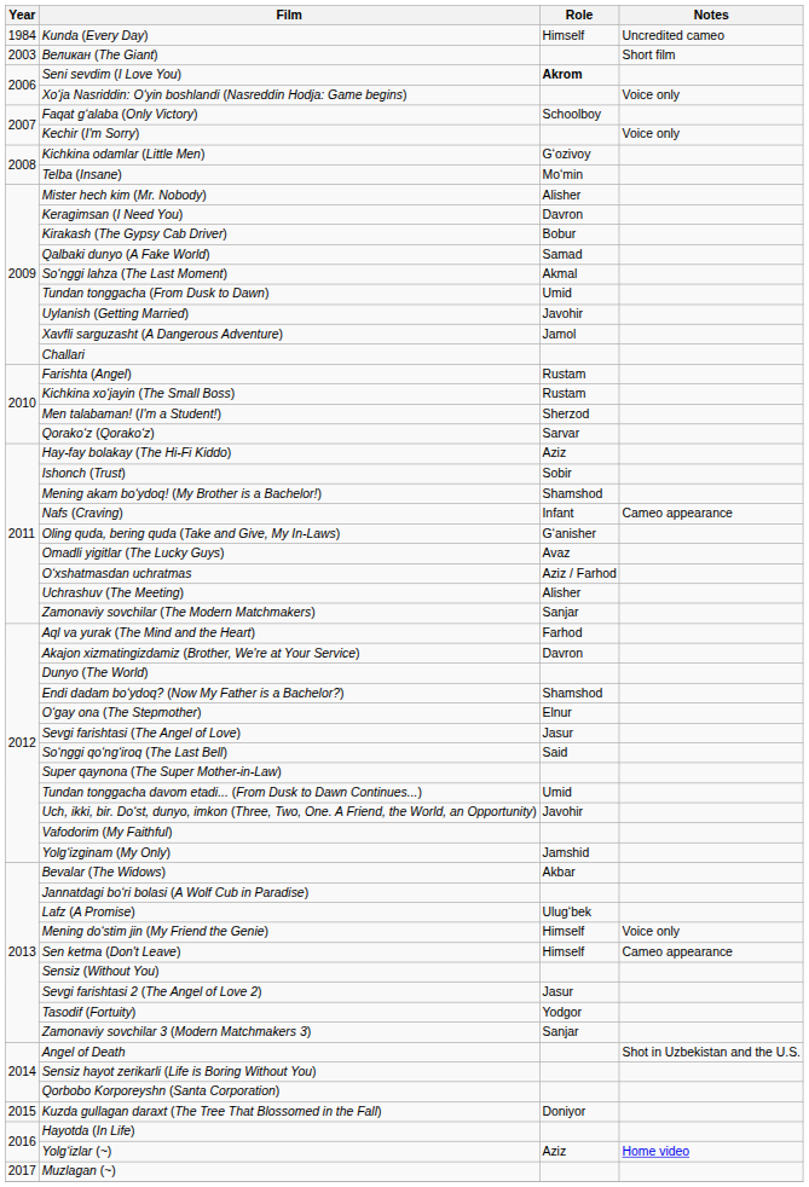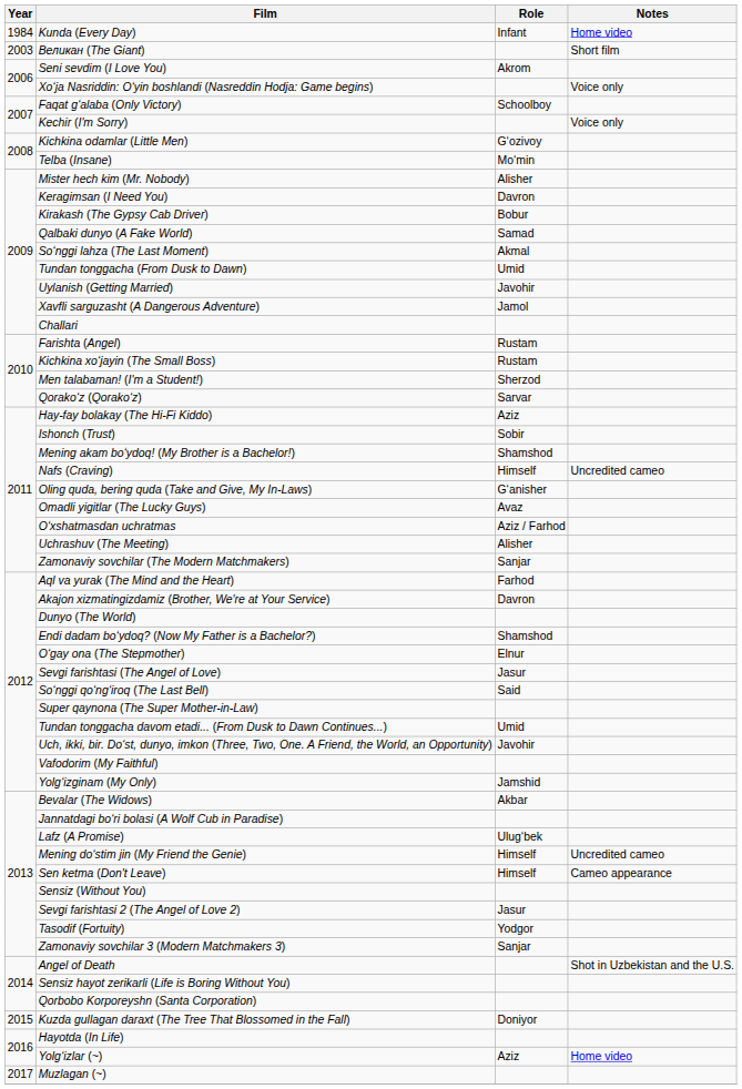 <table class="wikitable sortable">
 <tr>
 <th>Year</th>
 <th>Film</th>
 <th>Role</th>
 <th class = "unsortable">Notes</th>
 </tr>
 <tr>
 <td rowspan=1>1984</td>
 <td><em>Kunda</em> (<em>Every Day</em>)</td>
-<td>Himself</td>
-<td>Uncredited cameo</td>
+<td>Infant</td>
+<td><a href='#'>Home video</a></td>
 </tr>
 <tr>
 <td rowspan=1>2003</td>
 <td><em>Великан</em> (<em>The Giant</em>)</td>
 <td></td>
 <td>Short film</td>
 </tr>
 <tr>
 <td rowspan=2>2006</td>
 <td><em>Seni sevdim</em> (<em>I Love You</em>)</td>
-<td><strong>Akrom</strong></td>
+<td>Akrom</td>
 <td></td>
 </tr>
 <tr>
 <td><em>Xoʻja Nasriddin: Oʻyin boshlandi</em> (<em>Nasreddin Hodja: Game begins</em>)</td>
 <td></td>
 <td>Voice only</td>
 </tr>
 <tr>
 <td rowspan=2>2007</td>
 <td><em>Faqat gʻalaba</em> (<em>Only Victory</em>)</td>
 <td>Schoolboy</td>
 <td></td>
 </tr>
 <tr>
 <td><em>Kechir</em> (<em>I'm Sorry</em>)</td>
 <td></td>
 <td>Voice only</td>
 </tr>
 <tr>
 <td rowspan=2>2008</td>
 <td><em>Kichkina odamlar</em> (<em>Little Men</em>)</td>
 <td>Gʻozivoy</td>
 <td></td>
 </tr>
 <tr>
 <td><em>Telba</em> (<em>Insane</em>)</td>
 <td>Moʻmin</td>
 <td></td>
 </tr>
 <tr>
 <td rowspan=9>2009</td>
 <td><em>Mister hech kim</em> (<em>Mr. Nobody</em>)</td>
 <td>Alisher</td>
 <td></td>
 </tr>
 <tr>
 <td><em>Keragimsan</em> (<em>I Need You</em>)</td>
 <td>Davron</td>
 <td></td>
 </tr>
 <tr>
 <td><em>Kirakash</em> (<em>The Gypsy Cab Driver</em>)</td>
 <td>Bobur</td>
 <td></td>
 </tr>
 <tr>
 <td><em>Qalbaki dunyo</em> (<em>A Fake World</em>)</td>
 <td>Samad</td>
 <td></td>
 </tr>
 <tr>
 <td><em>Soʻnggi lahza</em> (<em>The Last Moment</em>)</td>
 <td>Akmal</td>
 <td></td>
 </tr>
 <tr>
 <td><em>Tundan tonggacha</em> (<em>From Dusk to Dawn</em>)</td>
 <td>Umid</td>
 <td></td>
 </tr>
 <tr>
 <td><em>Uylanish</em> (<em>Getting Married</em>)</td>
 <td>Javohir</td>
 <td></td>
 </tr>
 <tr>
 <td><em>Xavfli sarguzasht</em> (<em>A Dangerous Adventure</em>)</td>
 <td>Jamol</td>
 <td></td>
 </tr>
 <tr>
 <td><em>Challari</em></td>
 <td></td>
 <td></td>
 </tr>
 <tr>
 <td rowspan=4>2010</td>
 <td><em>Farishta</em> (<em>Angel</em>)</td>
 <td>Rustam</td>
 <td></td>
 </tr>
 <tr>
 <td><em>Kichkina xoʻjayin</em> (<em>The Small Boss</em>)</td>
 <td>Rustam</td>
 <td></td>
 </tr>
 <tr>
 <td><em>Men talabaman!</em> (<em>I'm a Student!</em>)</td>
 <td>Sherzod</td>
 <td></td>
 </tr>
 <tr>
 <td><em>Qorakoʻz</em> (<em>Qorakoʻz</em>)</td>
 <td>Sarvar</td>
 <td></td>
 </tr>
 <tr>
 <td rowspan=9>2011</td>
 <td><em>Hay-fay bolakay</em> (<em>The Hi-Fi Kiddo</em>)</td>
 <td>Aziz</td>
 <td></td>
 </tr>
 <tr>
 <td><em>Ishonch</em> (<em>Trust</em>)</td>
 <td>Sobir</td>
 <td></td>
 </tr>
 <tr>
 <td><em>Mening akam boʻydoq!</em> (<em>My Brother is a Bachelor!</em>)</td>
 <td>Shamshod</td>
 <td></td>
 </tr>
 <tr>
 <td><em>Nafs</em> (<em>Craving</em>)</td>
-<td>Infant</td>
-<td>Cameo appearance</td>
+<td>Himself</td>
+<td>Uncredited cameo</td>
 </tr>
 <tr>
 <td><em>Oling quda, bering quda</em> (<em>Take and Give, My In-Laws</em>)</td>
 <td>Gʻanisher</td>
 <td></td>
 </tr>
 <tr>
 <td><em>Omadli yigitlar</em> (<em>The Lucky Guys</em>)</td>
 <td>Avaz</td>
 <td></td>
 </tr>
 <tr>
 <td><em>Oʻxshatmasdan uchratmas</em></td>
 <td>Aziz / Farhod</td>
 <td></td>
 </tr>
 <tr>
 <td><em>Uchrashuv</em> (<em>The Meeting</em>)</td>
 <td>Alisher</td>
 <td></td>
 </tr>
 <tr>
 <td><em>Zamonaviy sovchilar</em> (<em>The Modern Matchmakers</em>)</td>
 <td>Sanjar</td>
 <td></td>
 </tr>
 <tr>
 <td rowspan=12>2012</td>
 <td><em>Aql va yurak</em> (<em>The Mind and the Heart</em>)</td>
 <td>Farhod</td>
 <td></td>
 </tr>
 <tr>
 <td><em>Akajon xizmatingizdamiz</em> (<em>Brother, We're at Your Service</em>)</td>
 <td>Davron</td>
 <td></td>
 </tr>
 <tr>
 <td><em>Dunyo</em> (<em>The World</em>)</td>
 <td></td>
 <td></td>
 </tr>
 <tr>
 <td><em>Endi dadam boʻydoq?</em> (<em>Now My Father is a Bachelor?</em>)</td>
 <td>Shamshod</td>
 <td></td>
 </tr>
 <tr>
 <td><em>Oʻgay ona</em> (<em>The Stepmother</em>)</td>
 <td>Elnur</td>
 <td></td>
 </tr>
 <tr>
 <td><em>Sevgi farishtasi</em> (<em>The Angel of Love</em>)</td>
 <td>Jasur</td>
 <td></td>
 </tr>
 <tr>
 <td><em>Soʻnggi qoʻngʻiroq</em> (<em>The Last Bell</em>)</td>
 <td>Said</td>
 <td></td>
 </tr>
 <tr>
 <td><em>Super qaynona</em> (<em>The Super Mother-in-Law</em>)</td>
 <td></td>
 <td></td>
 </tr>
 <tr>
 <td><em>Tundan tonggacha davom etadi...</em> (<em>From Dusk to Dawn Continues...</em>)</td>
 <td>Umid</td>
 <td></td>
 </tr>
 <tr>
 <td><em>Uch, ikki, bir. Doʻst, dunyo, imkon</em> (<em>Three, Two, One. A Friend, the World, an Opportunity</em>)</td>
 <td>Javohir</td>
 <td></td>
 </tr>
 <tr>
 <td><em>Vafodorim</em> (<em>My Faithful</em>)</td>
 <td></td>
 <td></td>
 </tr>
 <tr>
 <td><em>Yolgʻizginam</em> (<em>My Only</em>)</td>
 <td>Jamshid</td>
 <td></td>
 </tr>
 <tr>
 <td rowspan=9>2013</td>
 <td><em>Bevalar</em> (<em>The Widows</em>)</td>
 <td>Akbar</td>
 <td></td>
 </tr>
 <tr>
 <td><em>Jannatdagi boʻri bolasi</em> (<em>A Wolf Cub in Paradise</em>)</td>
 <td></td>
 <td></td>
 </tr>
 <tr>
 <td><em>Lafz</em> (<em>A Promise</em>)</td>
 <td>Ulugʻbek</td>
 <td></td>
 </tr>
 <tr>
 <td><em>Mening doʻstim jin</em> (<em>My Friend the Genie</em>)</td>
 <td>Himself</td>
-<td>Voice only</td>
+<td>Uncredited cameo</td>
 </tr>
 <tr>
 <td><em>Sen ketma</em> (<em>Don't Leave</em>)</td>
 <td>Himself</td>
 <td>Cameo appearance</td>
 </tr>
 <tr>
 <td><em>Sensiz</em> (<em>Without You</em>)</td>
 <td></td>
 <td></td>
 </tr>
 <tr>
 <td><em>Sevgi farishtasi 2</em> (<em>The Angel of Love 2</em>)</td>
 <td>Jasur</td>
 <td></td>
 </tr>
 <tr>
 <td><em>Tasodif</em> (<em>Fortuity</em>)</td>
 <td>Yodgor</td>
 <td></td>
 </tr>
 <tr>
 <td><em>Zamonaviy sovchilar 3</em> (<em>Modern Matchmakers 3</em>)</td>
 <td>Sanjar</td>
 <td></td>
 </tr>
 <tr>
 <td rowspan=3>2014</td>
 <td><em>Angel of Death</em></td>
 <td></td>
 <td>Shot in Uzbekistan and the U.S.</td>
 </tr>
 <tr>
 <td><em>Sensiz hayot zerikarli</em> (<em>Life is Boring Without You</em>)</td>
 <td></td>
 <td></td>
 </tr>
 <tr>
 <td><em>Qorbobo Korporeyshn</em> (<em>Santa Corporation</em>)</td>
 <td></td>
 <td></td>
 </tr>
 <tr>
 <td rowspan=1>2015</td>
 <td><em>Kuzda gullagan daraxt</em> (<em>The Tree That Blossomed in the Fall</em>)</td>
 <td>Doniyor</td>
 <td></td>
 </tr>
 <tr>
 <td rowspan=2>2016</td>
 <td><em>Hayotda</em> (<em>In Life</em>)</td>
 <td></td>
 <td></td>
 </tr>
 <tr>
 <td><em>Yolgʻizlar</em> (<em>~</em>)</td>
 <td>Aziz</td>
 <td><a href='#'>Home video</a></td>
 </tr>
 <tr>
 <td rowspan=1>2017</td>
 <td><em>Muzlagan</em> (<em>~</em>)</td>
 <td></td>
 <td></td>
 </tr>
 <tr>
 </tr>
 </table>
